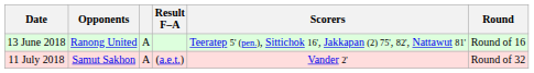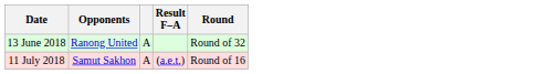 <table class="wikitable" style="text-align:center">
 <tr>
 <th>Date</th>
 <th>Opponents</th>
 <th></th>
 <th>Result<br>F–A</th>
-<th>Scorers</th>
 <th>Round</th>
 </tr>
 <tr bgcolor="#ddffdd">
 <td nowrap>13 June 2018</td>
 <td nowrap><a href='#'>Ranong United</a></td>
 <td>A</td>
 <td nowrap></td>
-<td nowrap><a href='#'>Teeratep</a> <small>5' (<a href='#'>pen.</a>)</small>, <a href='#'>Sittichok</a> <small>16'</small>, <a href='#'>Jakkapan</a> <small>(2) 75'</small>, <small>82'</small>, <a href='#'>Nattawut</a> <small>81'</small></td>
-<td nowrap>Round of 16</td>
+<td nowrap>Round of 32</td>
 </tr>
 <tr bgcolor="#ffdddd">
 <td nowrap>11 July 2018</td>
 <td nowrap><a href='#'>Samut Sakhon</a></td>
 <td>A</td>
 <td nowrap> (<a href='#'>a.e.t.</a>)</td>
-<td nowrap><a href='#'>Vander</a> <small>2'</small></td>
-<td nowrap>Round of 32</td>
+<td nowrap>Round of 16</td>
 </tr>
 </table>
